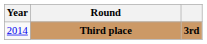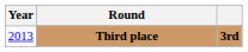 <table class="wikitable" style="text-align: center; font-size:90%">
 <tr>
 <th>Year</th>
 <th style="width:200px">Round</th>
 <th></th>
 </tr>
 <tr>
-<td><a href='#'>2014</a></td>
+<td><a href='#'>2013</a></td>
 <td bgcolor="cc9966"><strong>Third place</strong></td>
 <td bgcolor="cc9966"><strong>3rd</strong></td>
 </tr>
 </table>
